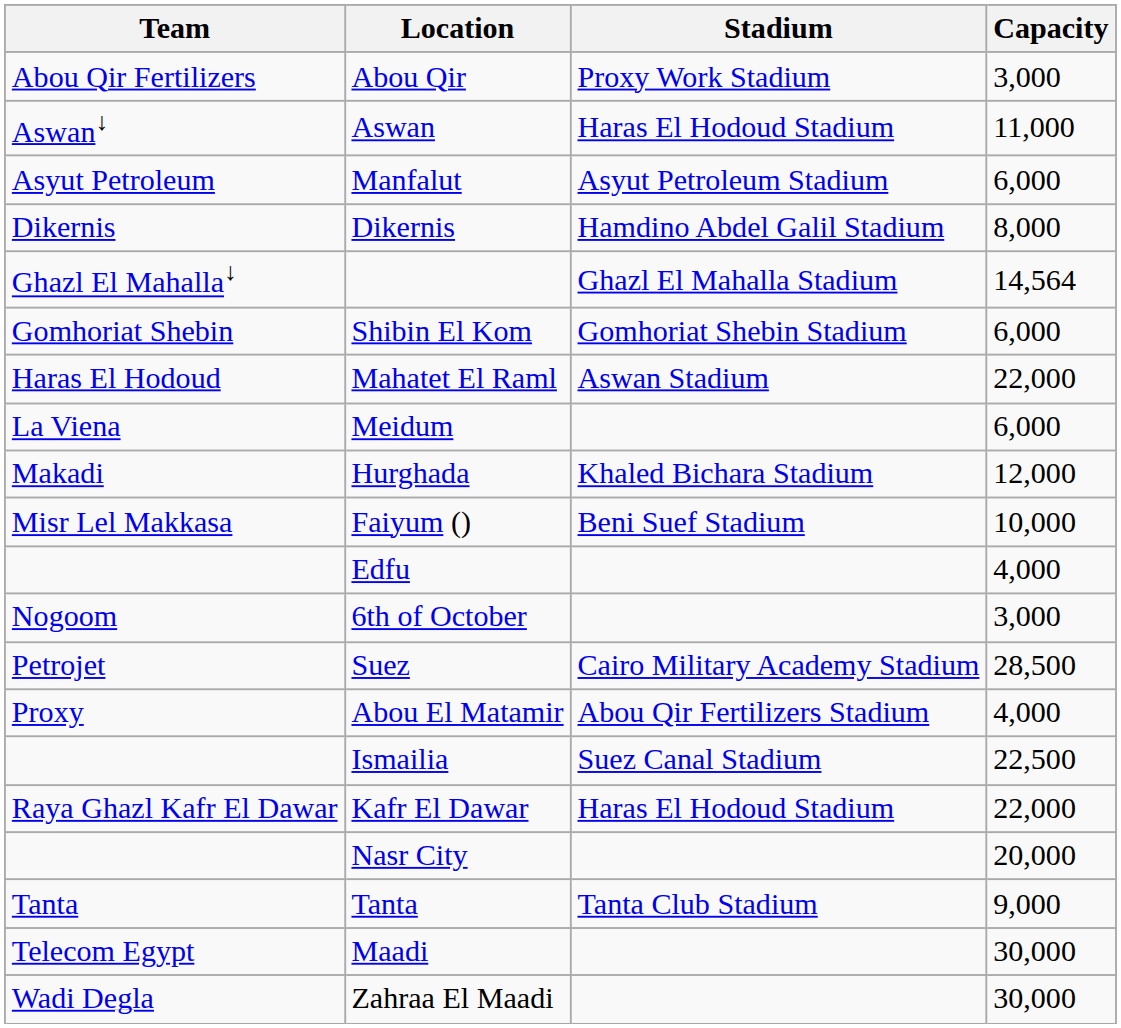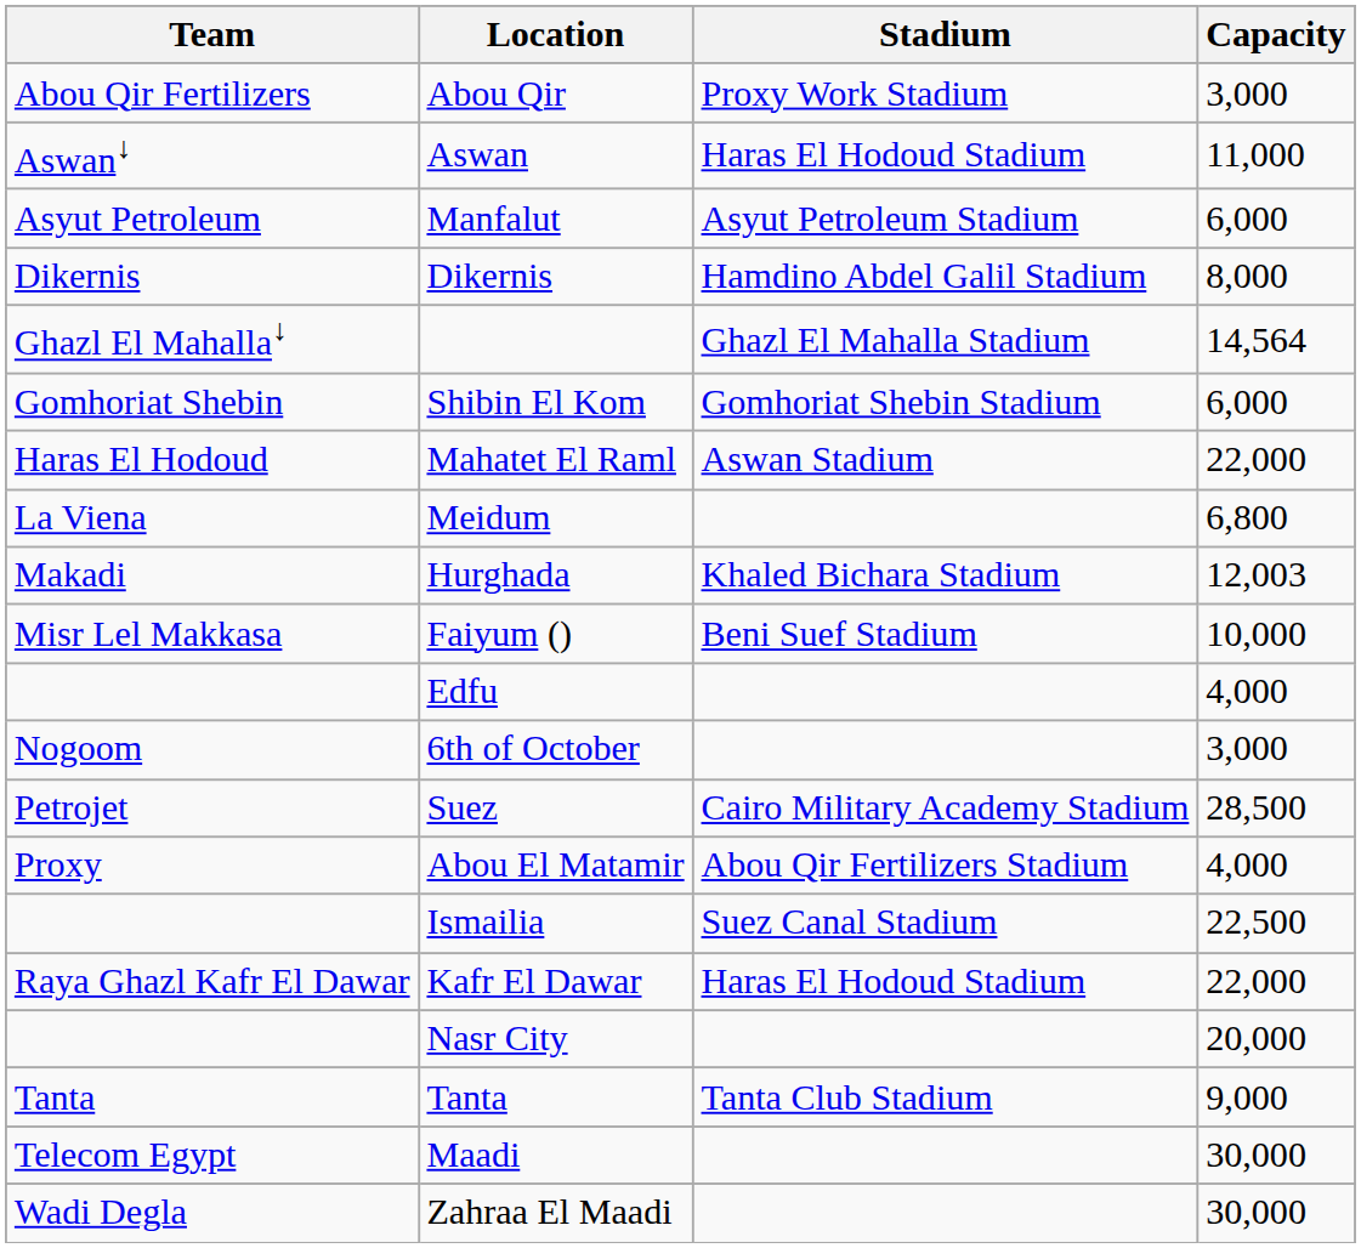 <table class="wikitable sortable" style=text-align:left>
 <tr>
 <th>Team</th>
 <th>Location</th>
 <th>Stadium</th>
 <th>Capacity</th>
 </tr>
 <tr>
 <td><a href='#'>Abou Qir Fertilizers</a></td>
 <td><a href='#'>Abou Qir</a></td>
 <td><a href='#'>Proxy Work Stadium</a></td>
 <td>3,000</td>
 </tr>
 <tr>
 <td><a href='#'>Aswan</a><sup>↓</sup></td>
 <td><a href='#'>Aswan</a> </td>
 <td><a href='#'>Haras El Hodoud Stadium</a></td>
 <td>11,000</td>
 </tr>
 <tr>
 <td><a href='#'>Asyut Petroleum</a></td>
 <td><a href='#'>Manfalut</a></td>
 <td><a href='#'>Asyut Petroleum Stadium</a></td>
 <td>6,000</td>
 </tr>
 <tr>
 <td><a href='#'>Dikernis</a></td>
 <td><a href='#'>Dikernis</a></td>
 <td><a href='#'>Hamdino Abdel Galil Stadium</a></td>
 <td>8,000</td>
 </tr>
 <tr>
 <td><a href='#'>Ghazl El Mahalla</a><sup>↓</sup></td>
 <td></td>
 <td><a href='#'>Ghazl El Mahalla Stadium</a></td>
 <td>14,564</td>
 </tr>
 <tr>
 <td><a href='#'>Gomhoriat Shebin</a></td>
 <td><a href='#'>Shibin El Kom</a></td>
 <td><a href='#'>Gomhoriat Shebin Stadium</a></td>
 <td>6,000</td>
 </tr>
 <tr>
 <td><a href='#'>Haras El Hodoud</a></td>
 <td><a href='#'>Mahatet El Raml</a></td>
 <td><a href='#'>Aswan Stadium</a></td>
 <td>22,000</td>
 </tr>
 <tr>
 <td><a href='#'>La Viena</a></td>
 <td><a href='#'>Meidum</a></td>
 <td></td>
-<td>6,000</td>
+<td>6,800</td>
 </tr>
 <tr>
 <td><a href='#'>Makadi</a></td>
 <td><a href='#'>Hurghada</a></td>
 <td><a href='#'>Khaled Bichara Stadium</a></td>
-<td>12,000</td>
+<td>12,003</td>
 </tr>
 <tr>
 <td><a href='#'>Misr Lel Makkasa</a></td>
 <td><a href='#'>Faiyum</a> ()</td>
 <td><a href='#'>Beni Suef Stadium</a></td>
 <td>10,000</td>
 </tr>
 <tr>
 <td></td>
 <td><a href='#'>Edfu</a></td>
 <td></td>
 <td>4,000</td>
 </tr>
 <tr>
 <td><a href='#'>Nogoom</a></td>
 <td><a href='#'>6th of October</a></td>
 <td></td>
 <td>3,000</td>
 </tr>
 <tr>
 <td><a href='#'>Petrojet</a></td>
 <td><a href='#'>Suez</a> </td>
 <td><a href='#'>Cairo Military Academy Stadium</a></td>
 <td>28,500</td>
 </tr>
 <tr>
 <td><a href='#'>Proxy</a></td>
 <td><a href='#'>Abou El Matamir</a></td>
 <td><a href='#'>Abou Qir Fertilizers Stadium</a></td>
 <td>4,000</td>
 </tr>
 <tr>
 <td></td>
 <td><a href='#'>Ismailia</a> </td>
 <td><a href='#'>Suez Canal Stadium</a></td>
 <td>22,500</td>
 </tr>
 <tr>
 <td><a href='#'>Raya Ghazl Kafr El Dawar</a></td>
 <td><a href='#'>Kafr El Dawar</a></td>
 <td><a href='#'>Haras El Hodoud Stadium</a></td>
 <td>22,000</td>
 </tr>
 <tr>
 <td></td>
 <td><a href='#'>Nasr City</a></td>
 <td></td>
 <td>20,000</td>
 </tr>
 <tr>
 <td><a href='#'>Tanta</a></td>
 <td><a href='#'>Tanta</a></td>
 <td><a href='#'>Tanta Club Stadium</a></td>
 <td>9,000</td>
 </tr>
 <tr>
 <td><a href='#'>Telecom Egypt</a></td>
 <td><a href='#'>Maadi</a></td>
 <td></td>
 <td>30,000</td>
 </tr>
 <tr>
 <td><a href='#'>Wadi Degla</a></td>
 <td>Zahraa El Maadi</td>
 <td></td>
 <td>30,000</td>
 </tr>
 </table>
